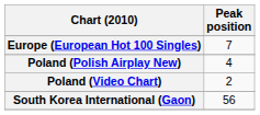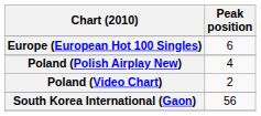 <table class="wikitable sortable plainrowheaders" style="text-align:center">
 <tr>
 <th>Chart (2010)</th>
 <th>Peak<br>position</th>
 </tr>
 <tr>
 </tr>
 <tr>
 </tr>
 <tr>
 <th scope="row">Europe (<a href='#'>European Hot 100 Singles</a>)</th>
-<td>7</td>
+<td>6</td>
 </tr>
 <tr>
 </tr>
 <tr>
 </tr>
 <tr>
 <th scope="row">Poland (<a href='#'>Polish Airplay New</a>)</th>
 <td>4</td>
 </tr>
 <tr>
 <th scope="row">Poland (<a href='#'>Video Chart</a>)</th>
 <td>2</td>
 </tr>
 <tr>
 </tr>
 <tr>
 </tr>
 <tr>
 <th scope="row">South Korea International (<a href='#'>Gaon</a>)</th>
 <td style="text-align:center;">56</td>
 </tr>
 <tr>
 </tr>
 </table>
